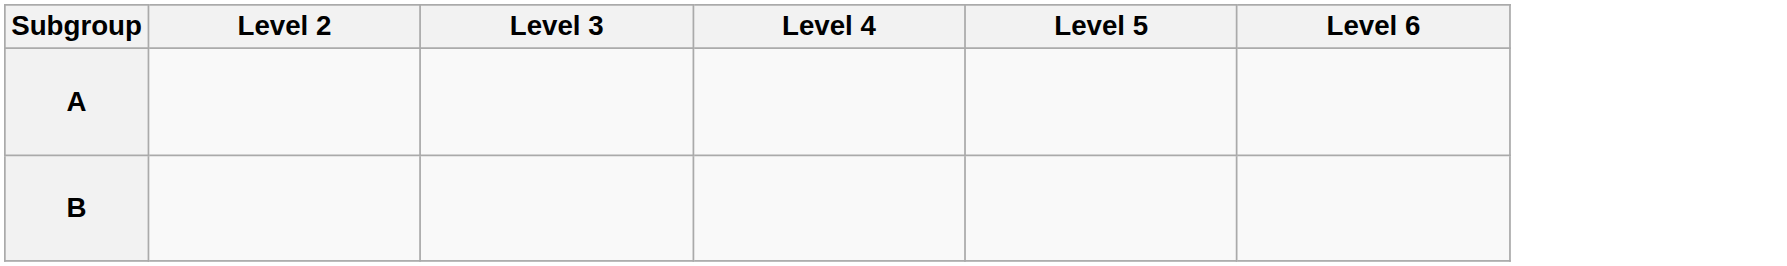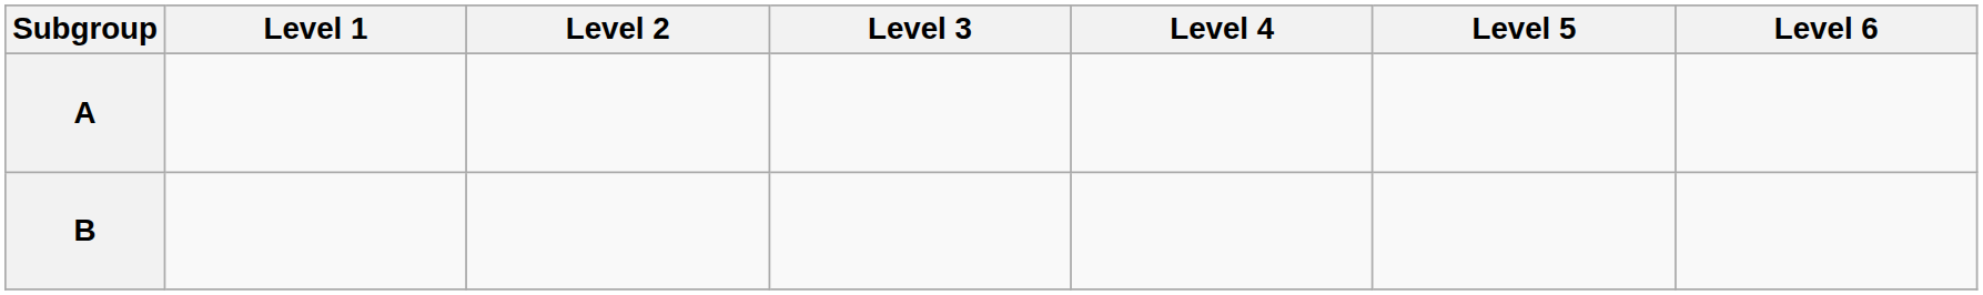 <table class="wikitable">
 <tr>
 <th>Subgroup</th>
+<th width="150">Level 1</th>
 <th width="150">Level 2</th>
 <th width="150">Level 3</th>
 <th width="150">Level 4</th>
 <th width="150">Level 5</th>
 <th width="150">Level 6</th>
 </tr>
 <tr>
 <th>A</th>
 <td><br><br><br></td>
 <td><br><br><br></td>
 <td><br><br><br></td>
 <td><br><br><br></td>
 <td><br><br><br></td>
+<td><br><br><br></td>
 </tr>
 <tr>
 <th>B</th>
 <td><br><br><br></td>
 <td><br><br><br></td>
 <td><br><br><br></td>
 <td><br><br><br></td>
 <td><br><br><br></td>
+<td><br><br><br></td>
 </tr>
 </table>
